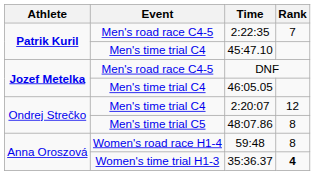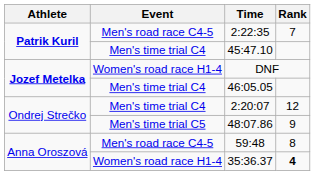 <table class=wikitable style="font-size:90%">
 <tr>
 <th>Athlete</th>
 <th>Event</th>
 <th>Time</th>
 <th>Rank</th>
 </tr>
 <tr align=center>
 <td rowspan="2"><strong><a href='#'>Patrik Kuril</a></strong></td>
 <td><a href='#'>Men's road race C4-5</a></td>
 <td>2:22:35</td>
 <td>7</td>
 </tr>
 <tr align=center>
 <td><a href='#'>Men's time trial C4</a></td>
 <td>45:47.10</td>
 <td></td>
 </tr>
 <tr align=center>
 <td rowspan="2"><strong><a href='#'>Jozef Metelka</a></strong></td>
-<td><a href='#'>Men's road race C4-5</a></td>
+<td><a href='#'>Women's road race H1-4</a></td>
 <td colspan=5>DNF</td>
 </tr>
 <tr align=center>
 <td><a href='#'>Men's time trial C4</a></td>
 <td>46:05.05</td>
 <td></td>
 </tr>
 <tr align=center>
 <td rowspan="2"><a href='#'>Ondrej Strečko</a></td>
 <td><a href='#'>Men's time trial C4</a></td>
 <td>2:20:07</td>
 <td>12</td>
 </tr>
 <tr align=center>
 <td><a href='#'>Men's time trial C5</a></td>
 <td>48:07.86</td>
-<td>8</td>
+<td>9</td>
 </tr>
 <tr align=center>
 <td rowspan="2"><a href='#'>Anna Oroszová</a></td>
-<td><a href='#'>Women's road race H1-4</a></td>
+<td><a href='#'>Men's road race C4-5</a></td>
 <td>59:48</td>
 <td>8</td>
 </tr>
 <tr align=center>
-<td><a href='#'>Women's time trial H1-3</a></td>
+<td><a href='#'>Women's road race H1-4</a></td>
 <td>35:36.37</td>
 <td><strong>4</strong></td>
 </tr>
 </table>
